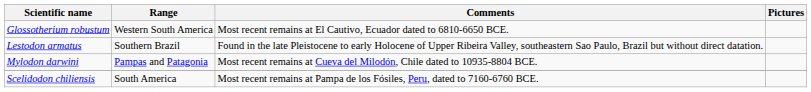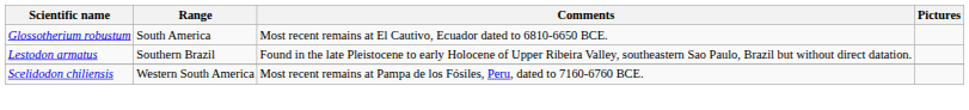 <table class="wikitable">
 <tr>
 <th>Scientific name</th>
 <th>Range</th>
 <th class="unsortable">Comments</th>
 <th>Pictures</th>
 </tr>
 <tr>
 <td><em><a href='#'>Glossotherium robustum</a></em></td>
-<td>Western South America</td>
+<td>South America</td>
 <td>Most recent remains at El Cautivo, Ecuador dated to 6810-6650 BCE.</td>
 <td></td>
 </tr>
 <tr>
 <td><em><a href='#'>Lestodon armatus</a></em></td>
 <td>Southern Brazil</td>
 <td>Found in the late Pleistocene to early Holocene of Upper Ribeira Valley, southeastern Sao Paulo, Brazil but without direct datation.</td>
 <td></td>
 </tr>
 <tr>
-<td><em><a href='#'>Mylodon darwini</a></em></td>
-<td><a href='#'>Pampas</a> and <a href='#'>Patagonia</a></td>
-<td>Most recent remains at <a href='#'>Cueva del Milodón</a>, Chile dated to 10935-8804 BCE.</td>
-<td></td>
-</tr>
-<tr>
 </tr>
 <tr>
 <td><em><a href='#'>Scelidodon chiliensis</a></em></td>
-<td>South America</td>
+<td>Western South America</td>
 <td>Most recent remains at Pampa de los Fósiles, <a href='#'>Peru</a>, dated to 7160-6760 BCE.</td>
 <td></td>
 </tr>
 </table>
